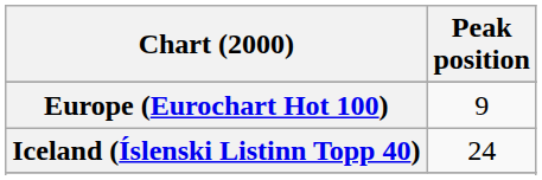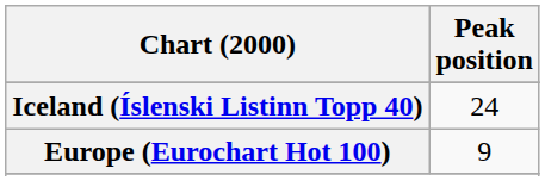 <table class="wikitable sortable plainrowheaders" style="text-align:center;">
 <tr>
 <th scope="col">Chart (2000)</th>
 <th scope="col">Peak<br>position</th>
 </tr>
 <tr>
 </tr>
 <tr>
 </tr>
 <tr>
 </tr>
 <tr>
+<th scope="row">Iceland (<a href='#'>Íslenski Listinn Topp 40</a>)</th>
+<td>24</td>
+</tr>
+<tr>
 <th scope="row">Europe (<a href='#'>Eurochart Hot 100</a>)</th>
 <td>9</td>
-</tr>
-<tr>
-<th scope="row">Iceland (<a href='#'>Íslenski Listinn Topp 40</a>)</th>
-<td>24</td>
 </tr>
 <tr>
 </tr>
 <tr>
 </tr>
 <tr>
 </tr>
 <tr>
 </tr>
 <tr>
 </tr>
 <tr>
 </tr>
 <tr>
 </tr>
 </table>
